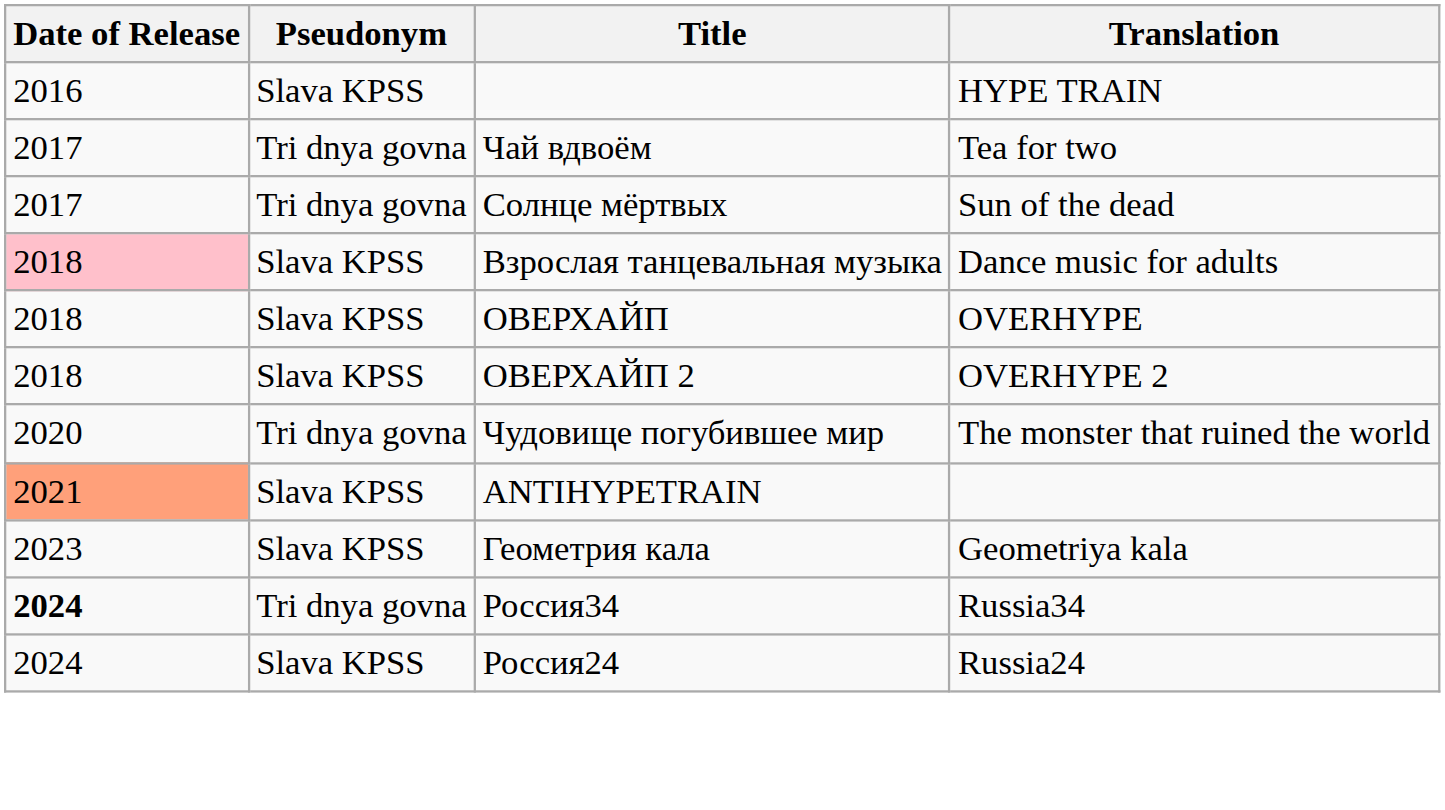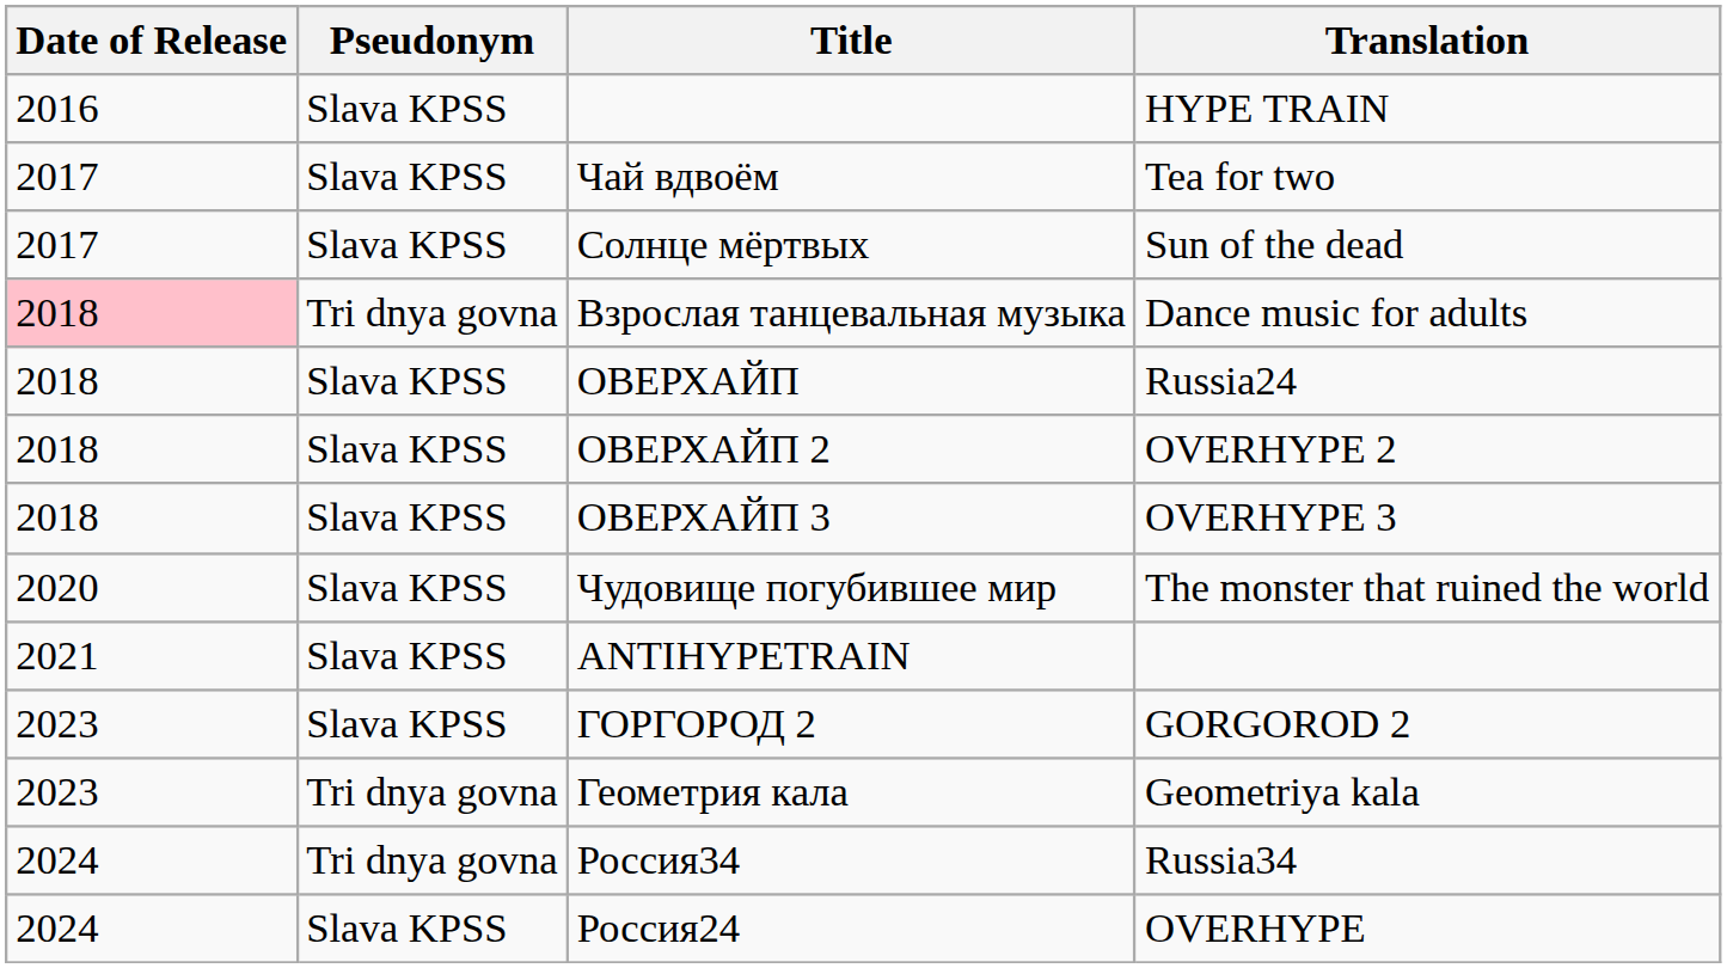 <table class="wikitable" style="font-size:95%;">
 <tr>
 <th>Date of Release</th>
 <th>Pseudonym</th>
 <th>Title</th>
 <th>Translation</th>
 </tr>
 <tr>
 <td>2016</td>
 <td>Slava KPSS</td>
 <td></td>
 <td>HYPE TRAIN</td>
 </tr>
 <tr>
 <td>2017</td>
-<td>Tri dnya govna</td>
+<td>Slava KPSS</td>
 <td>Чай вдвоём</td>
 <td>Tea for two</td>
 </tr>
 <tr>
 <td>2017</td>
-<td>Tri dnya govna</td>
+<td>Slava KPSS</td>
 <td>Солнце мёртвых</td>
 <td>Sun of the dead</td>
 </tr>
 <tr>
 <td style="background: pink;">2018</td>
-<td>Slava KPSS</td>
+<td>Tri dnya govna</td>
 <td>Взрослая танцевальная музыка</td>
 <td>Dance music for adults</td>
 </tr>
 <tr>
 <td>2018</td>
 <td>Slava KPSS</td>
 <td>ОВЕРХАЙП</td>
-<td>OVERHYPE</td>
+<td>Russia24</td>
 </tr>
 <tr>
 <td>2018</td>
 <td>Slava KPSS</td>
 <td>ОВЕРХАЙП 2</td>
 <td>OVERHYPE 2</td>
 </tr>
 <tr>
+<td>2018</td>
+<td>Slava KPSS</td>
+<td>ОВЕРХАЙП 3</td>
+<td>OVERHYPE 3</td>
+</tr>
+<tr>
 <td>2020</td>
-<td>Tri dnya govna</td>
+<td>Slava KPSS</td>
 <td>Чудовище погубившее мир</td>
 <td>The monster that ruined the world</td>
 </tr>
 <tr>
-<td style="background: lightsalmon;">2021</td>
+<td>2021</td>
 <td>Slava KPSS</td>
 <td>ANTIHYPETRAIN</td>
 <td></td>
 </tr>
 <tr>
 <td>2023</td>
 <td>Slava KPSS</td>
+<td>ГОРГОРОД 2</td>
+<td>GORGOROD 2</td>
+</tr>
+<tr>
+<td>2023</td>
+<td>Tri dnya govna</td>
 <td>Геометрия кала</td>
 <td>Geometriya kala</td>
 </tr>
 <tr>
-<td><strong>2024</strong></td>
+<td>2024</td>
 <td>Tri dnya govna</td>
 <td>Россия34</td>
 <td>Russia34</td>
 </tr>
 <tr>
 <td>2024</td>
 <td>Slava KPSS</td>
 <td>Россия24</td>
-<td>Russia24</td>
+<td>OVERHYPE</td>
 </tr>
 </table>
